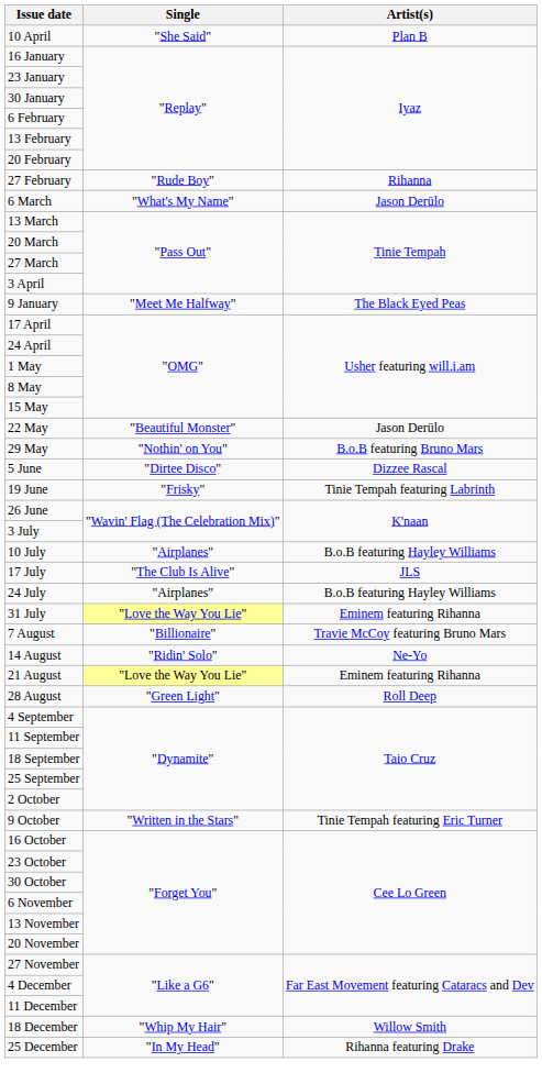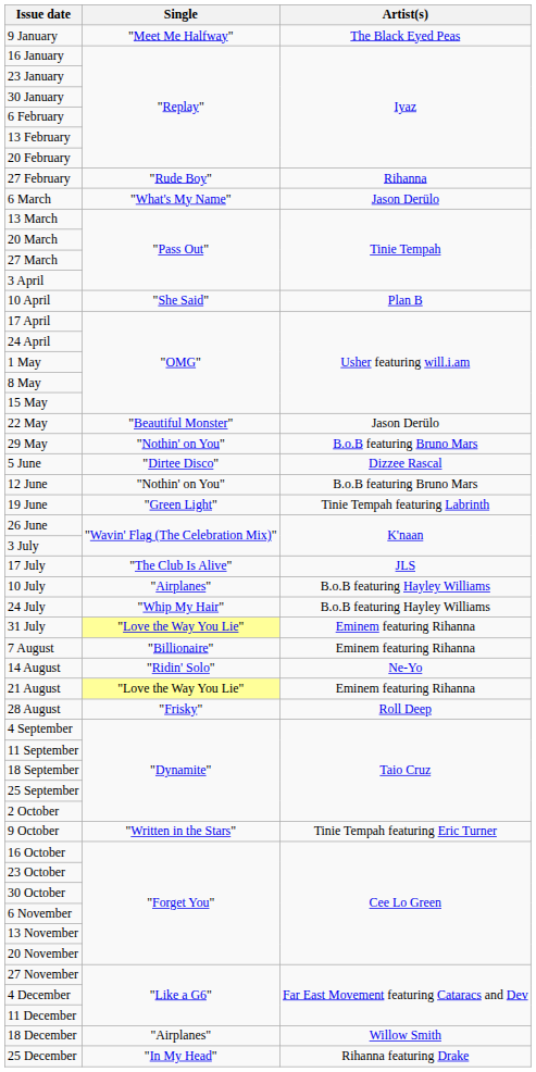 <table class="wikitable plainrowheaders">
 <tr>
 <th scope=col>Issue date</th>
 <th scope=col>Single</th>
 <th scope=col>Artist(s)</th>
 </tr>
 <tr>
-<td>10 April</td>
-<td align=center>"<a href='#'>She Said</a>"</td>
-<td align=center><a href='#'>Plan B</a></td>
+<td>9 January</td>
+<td align=center>"<a href='#'>Meet Me Halfway</a>"</td>
+<td align=center><a href='#'>The Black Eyed Peas</a></td>
 </tr>
 <tr>
 <td>16 January</td>
 <td rowspan=6 align=center>"<a href='#'>Replay</a>"</td>
 <td rowspan="6" align=center><a href='#'>Iyaz</a></td>
 </tr>
 <tr>
 <td>23 January</td>
 </tr>
 <tr>
 <td>30 January</td>
 </tr>
 <tr>
 <td>6 February</td>
 </tr>
 <tr>
 <td>13 February</td>
 </tr>
 <tr>
 <td>20 February</td>
 </tr>
 <tr>
 <td>27 February</td>
 <td align=center>"<a href='#'>Rude Boy</a>"</td>
 <td align=center><a href='#'>Rihanna</a></td>
 </tr>
 <tr>
 <td>6 March</td>
 <td align=center>"<a href='#'>What's My Name</a>"</td>
 <td align=center><a href='#'>Jason Derülo</a></td>
 </tr>
 <tr>
 <td>13 March</td>
 <td rowspan=4 align=center>"<a href='#'>Pass Out</a>"</td>
 <td rowspan="4" align=center><a href='#'>Tinie Tempah</a></td>
 </tr>
 <tr>
 <td>20 March</td>
 </tr>
 <tr>
 <td>27 March</td>
 </tr>
 <tr>
 <td>3 April</td>
 </tr>
 <tr>
-<td>9 January</td>
-<td align=center>"<a href='#'>Meet Me Halfway</a>"</td>
-<td align=center><a href='#'>The Black Eyed Peas</a></td>
+<td>10 April</td>
+<td align=center>"<a href='#'>She Said</a>"</td>
+<td align=center><a href='#'>Plan B</a></td>
 </tr>
 <tr>
 <td>17 April</td>
 <td rowspan=5 align=center>"<a href='#'>OMG</a>"</td>
 <td rowspan="5" align=center><a href='#'>Usher</a> featuring <a href='#'>will.i.am</a></td>
 </tr>
 <tr>
 <td>24 April</td>
 </tr>
 <tr>
 <td>1 May</td>
 </tr>
 <tr>
 <td>8 May</td>
 </tr>
 <tr>
 <td>15 May</td>
 </tr>
 <tr>
 <td>22 May</td>
 <td align=center>"<a href='#'>Beautiful Monster</a>"</td>
 <td align=center>Jason Derülo</td>
 </tr>
 <tr>
 <td>29 May</td>
 <td align=center>"<a href='#'>Nothin' on You</a>"</td>
 <td align=center><a href='#'>B.o.B</a> featuring <a href='#'>Bruno Mars</a></td>
 </tr>
 <tr>
 <td>5 June</td>
 <td align=center>"<a href='#'>Dirtee Disco</a>"</td>
 <td align=center><a href='#'>Dizzee Rascal</a></td>
 </tr>
 <tr>
+<td>12 June</td>
+<td align=center>"Nothin' on You"</td>
+<td align=center>B.o.B featuring Bruno Mars</td>
+</tr>
+<tr>
 <td>19 June</td>
-<td align=center>"<a href='#'>Frisky</a>"</td>
+<td align=center>"<a href='#'>Green Light</a>"</td>
 <td align=center>Tinie Tempah featuring <a href='#'>Labrinth</a></td>
 </tr>
 <tr>
 <td>26 June</td>
 <td rowspan=2 align=center>"<a href='#'>Wavin' Flag (The Celebration Mix)</a>"</td>
 <td rowspan="2" align=center><a href='#'>K'naan</a></td>
 </tr>
 <tr>
 <td>3 July</td>
 </tr>
 <tr>
+<td>17 July</td>
+<td align=center>"<a href='#'>The Club Is Alive</a>"</td>
+<td align=center><a href='#'>JLS</a></td>
+</tr>
+<tr>
 <td>10 July</td>
 <td align=center>"<a href='#'>Airplanes</a>"</td>
 <td align=center>B.o.B featuring <a href='#'>Hayley Williams</a></td>
 </tr>
 <tr>
-<td>17 July</td>
-<td align=center>"<a href='#'>The Club Is Alive</a>"</td>
-<td align=center><a href='#'>JLS</a></td>
-</tr>
-<tr>
 <td>24 July</td>
-<td align=center>"Airplanes"</td>
+<td align=center>"<a href='#'>Whip My Hair</a>"</td>
 <td align=center>B.o.B featuring Hayley Williams</td>
 </tr>
 <tr>
 <td>31 July</td>
 <td align=center bgcolor=#FFFF99>"<a href='#'>Love the Way You Lie</a>" </td>
 <td align=center><a href='#'>Eminem</a> featuring Rihanna</td>
 </tr>
 <tr>
 <td>7 August</td>
 <td align=center>"<a href='#'>Billionaire</a>"</td>
-<td align=center><a href='#'>Travie McCoy</a> featuring Bruno Mars</td>
+<td align=center>Eminem featuring Rihanna</td>
 </tr>
 <tr>
 <td>14 August</td>
 <td align=center>"<a href='#'>Ridin' Solo</a>"</td>
 <td align=center><a href='#'>Ne-Yo</a></td>
 </tr>
 <tr>
 <td>21 August</td>
 <td align=center bgcolor=#FFFF99>"Love the Way You Lie" </td>
 <td align=center>Eminem featuring Rihanna</td>
 </tr>
 <tr>
 <td>28 August</td>
-<td align=center>"<a href='#'>Green Light</a>"</td>
+<td align=center>"<a href='#'>Frisky</a>"</td>
 <td align=center><a href='#'>Roll Deep</a></td>
 </tr>
 <tr>
 <td>4 September</td>
 <td rowspan=5 align=center>"<a href='#'>Dynamite</a>"</td>
 <td rowspan="5" align=center><a href='#'>Taio Cruz</a></td>
 </tr>
 <tr>
 <td>11 September</td>
 </tr>
 <tr>
 <td>18 September</td>
 </tr>
 <tr>
 <td>25 September</td>
 </tr>
 <tr>
 <td>2 October</td>
 </tr>
 <tr>
 <td>9 October</td>
 <td align=center>"<a href='#'>Written in the Stars</a>"</td>
 <td align=center>Tinie Tempah featuring <a href='#'>Eric Turner</a></td>
 </tr>
 <tr>
 <td>16 October</td>
 <td align=center rowspan=6>"<a href='#'>Forget You</a>"</td>
 <td align=center rowspan="6"><a href='#'>Cee Lo Green</a></td>
 </tr>
 <tr>
 <td>23 October</td>
 </tr>
 <tr>
 <td>30 October</td>
 </tr>
 <tr>
 <td>6 November</td>
 </tr>
 <tr>
 <td>13 November</td>
 </tr>
 <tr>
 <td>20 November</td>
 </tr>
 <tr>
 <td>27 November</td>
 <td align=center rowspan=3>"<a href='#'>Like a G6</a>"</td>
 <td align=center rowspan="3"><a href='#'>Far East Movement</a> featuring <a href='#'>Cataracs</a> and <a href='#'>Dev</a></td>
 </tr>
 <tr>
 <td>4 December</td>
 </tr>
 <tr>
 <td>11 December</td>
 </tr>
 <tr>
 <td>18 December</td>
-<td align=center>"<a href='#'>Whip My Hair</a>"</td>
+<td align=center>"Airplanes"</td>
 <td align=center><a href='#'>Willow Smith</a></td>
 </tr>
 <tr>
 <td>25 December</td>
 <td align=center>"<a href='#'>In My Head</a>"</td>
 <td align=center>Rihanna featuring <a href='#'>Drake</a></td>
 </tr>
 </table>
